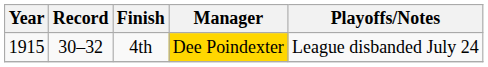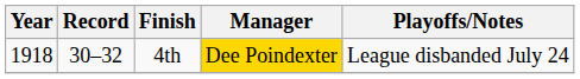 <table class="wikitable" style="text-align:center">
 <tr>
 <th>Year</th>
 <th>Record</th>
 <th>Finish</th>
 <th>Manager</th>
 <th>Playoffs/Notes</th>
 </tr>
 <tr>
-<td>1915</td>
+<td>1918</td>
 <td>30–32</td>
 <td>4th</td>
 <td style="background: gold;">Dee Poindexter</td>
 <td>League disbanded July 24</td>
 </tr>
 <tr>
 </tr>
 </table>
